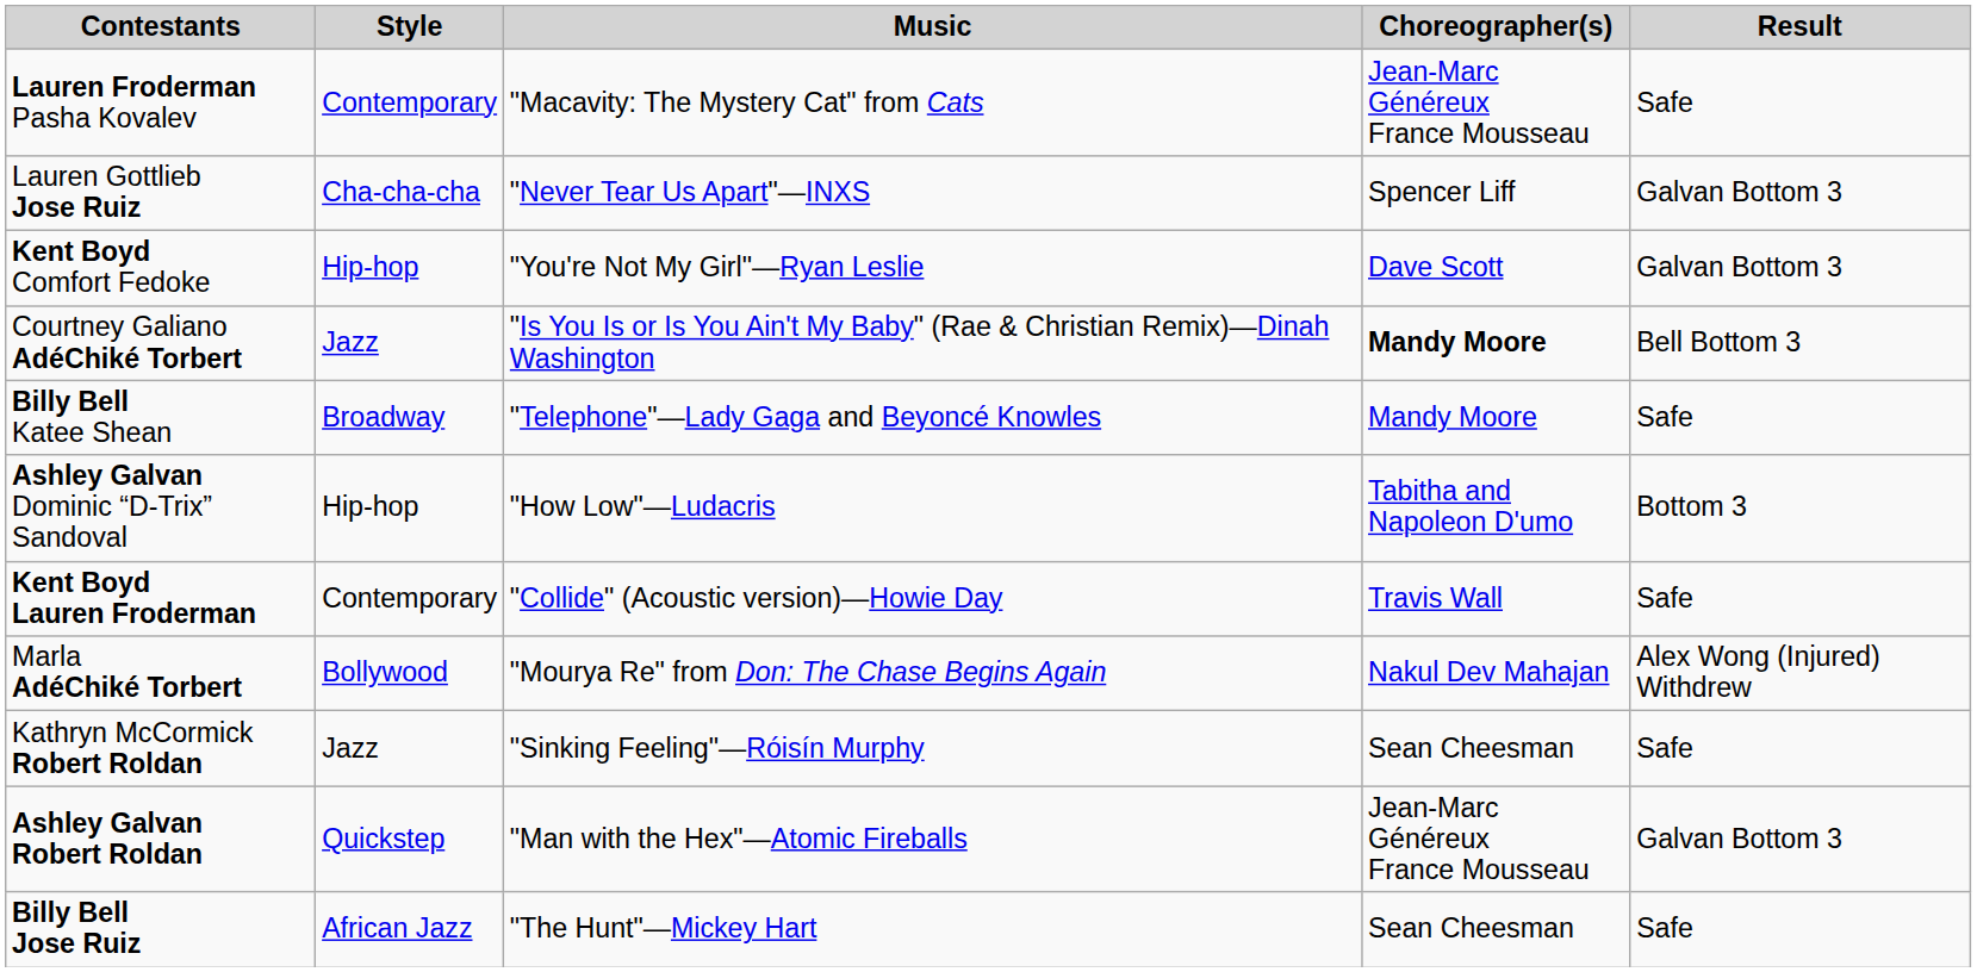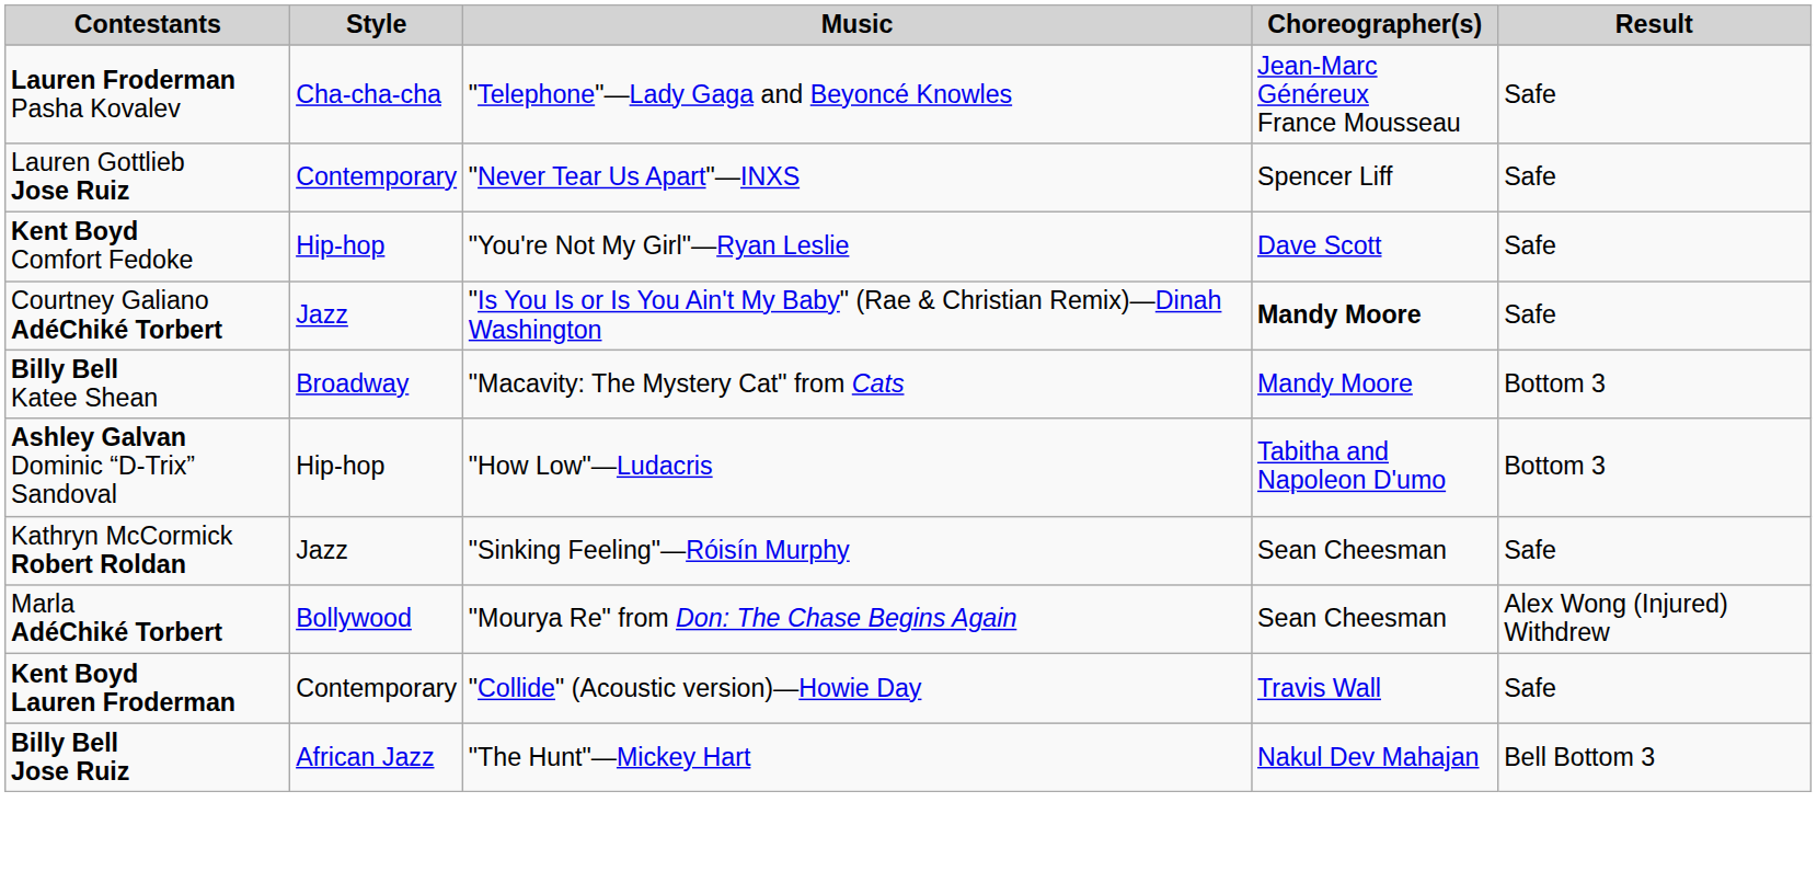 <table class="wikitable" style="width:90%;">
 <tr style="background:lightgrey; text-align:center;">
 <td><strong>Contestants</strong></td>
 <td><strong>Style</strong></td>
 <td><strong>Music</strong></td>
 <td><strong>Choreographer(s)</strong></td>
 <td><strong>Result</strong></td>
 </tr>
 <tr>
 <td><strong>Lauren Froderman</strong><br>Pasha Kovalev</td>
-<td><a href='#'>Contemporary</a></td>
-<td>"Macavity: The Mystery Cat" from <em><a href='#'>Cats</a></em></td>
+<td><a href='#'>Cha-cha-cha</a></td>
+<td>"<a href='#'>Telephone</a>"—<a href='#'>Lady Gaga</a> and <a href='#'>Beyoncé Knowles</a></td>
 <td><a href='#'>Jean-Marc Généreux</a><br>France Mousseau</td>
 <td>Safe</td>
 </tr>
 <tr>
 <td>Lauren Gottlieb<br><strong>Jose Ruiz</strong></td>
-<td><a href='#'>Cha-cha-cha</a></td>
+<td><a href='#'>Contemporary</a></td>
 <td>"<a href='#'>Never Tear Us Apart</a>"—<a href='#'>INXS</a></td>
 <td>Spencer Liff</td>
-<td>Galvan Bottom 3</td>
+<td>Safe</td>
 </tr>
 <tr>
 <td><strong>Kent Boyd</strong><br>Comfort Fedoke</td>
 <td><a href='#'>Hip-hop</a></td>
 <td>"You're Not My Girl"—<a href='#'>Ryan Leslie</a></td>
 <td><a href='#'>Dave Scott</a></td>
-<td>Galvan Bottom 3</td>
+<td>Safe</td>
 </tr>
 <tr>
 <td>Courtney Galiano<br><strong>AdéChiké Torbert</strong></td>
 <td><a href='#'>Jazz</a></td>
 <td>"<a href='#'>Is You Is or Is You Ain't My Baby</a>" (Rae & Christian Remix)—<a href='#'>Dinah Washington</a></td>
 <td><strong>Mandy Moore</strong></td>
-<td>Bell Bottom 3</td>
+<td>Safe</td>
 </tr>
 <tr>
 <td><strong>Billy Bell</strong><br>Katee Shean</td>
 <td><a href='#'>Broadway</a></td>
-<td>"<a href='#'>Telephone</a>"—<a href='#'>Lady Gaga</a> and <a href='#'>Beyoncé Knowles</a></td>
+<td>"Macavity: The Mystery Cat" from <em><a href='#'>Cats</a></em></td>
 <td><a href='#'>Mandy Moore</a></td>
-<td>Safe</td>
+<td>Bottom 3</td>
 </tr>
 <tr>
 <td><strong>Ashley Galvan</strong><br>Dominic “D-Trix” Sandoval</td>
 <td>Hip-hop</td>
 <td>"How Low"—<a href='#'>Ludacris</a></td>
 <td><a href='#'>Tabitha and<br>Napoleon D'umo</a></td>
 <td>Bottom 3</td>
 </tr>
 <tr>
+<td>Kathryn McCormick<br><strong>Robert Roldan</strong></td>
+<td>Jazz</td>
+<td>"Sinking Feeling"—<a href='#'>Róisín Murphy</a></td>
+<td>Sean Cheesman</td>
+<td>Safe</td>
+</tr>
+<tr>
+<td>Marla<br><strong>AdéChiké Torbert</strong></td>
+<td><a href='#'>Bollywood</a></td>
+<td>"Mourya Re" from <em><a href='#'>Don: The Chase Begins Again</a></em></td>
+<td>Sean Cheesman</td>
+<td>Alex Wong (Injured) Withdrew</td>
+</tr>
+<tr>
 <td><strong>Kent Boyd<br>Lauren Froderman</strong></td>
 <td>Contemporary</td>
 <td>"<a href='#'>Collide</a>" (Acoustic version)—<a href='#'>Howie Day</a></td>
 <td><a href='#'>Travis Wall</a></td>
 <td>Safe</td>
 </tr>
 <tr>
-<td>Marla<br><strong>AdéChiké Torbert</strong></td>
-<td><a href='#'>Bollywood</a></td>
-<td>"Mourya Re" from <em><a href='#'>Don: The Chase Begins Again</a></em></td>
-<td><a href='#'>Nakul Dev Mahajan</a></td>
-<td>Alex Wong (Injured) Withdrew</td>
-</tr>
-<tr>
-<td>Kathryn McCormick<br><strong>Robert Roldan</strong></td>
-<td>Jazz</td>
-<td>"Sinking Feeling"—<a href='#'>Róisín Murphy</a></td>
-<td>Sean Cheesman</td>
-<td>Safe</td>
-</tr>
-<tr>
-<td><strong>Ashley Galvan<br>Robert Roldan</strong></td>
-<td><a href='#'>Quickstep</a></td>
-<td>"Man with the Hex"—<a href='#'>Atomic Fireballs</a></td>
-<td>Jean-Marc Généreux<br>France Mousseau</td>
-<td>Galvan Bottom 3</td>
-</tr>
-<tr>
 <td><strong>Billy Bell<br>Jose Ruiz</strong></td>
 <td><a href='#'>African Jazz</a></td>
 <td>"The Hunt"—<a href='#'>Mickey Hart</a></td>
-<td>Sean Cheesman</td>
-<td>Safe</td>
+<td><a href='#'>Nakul Dev Mahajan</a></td>
+<td>Bell Bottom 3</td>
 </tr>
 </table>
